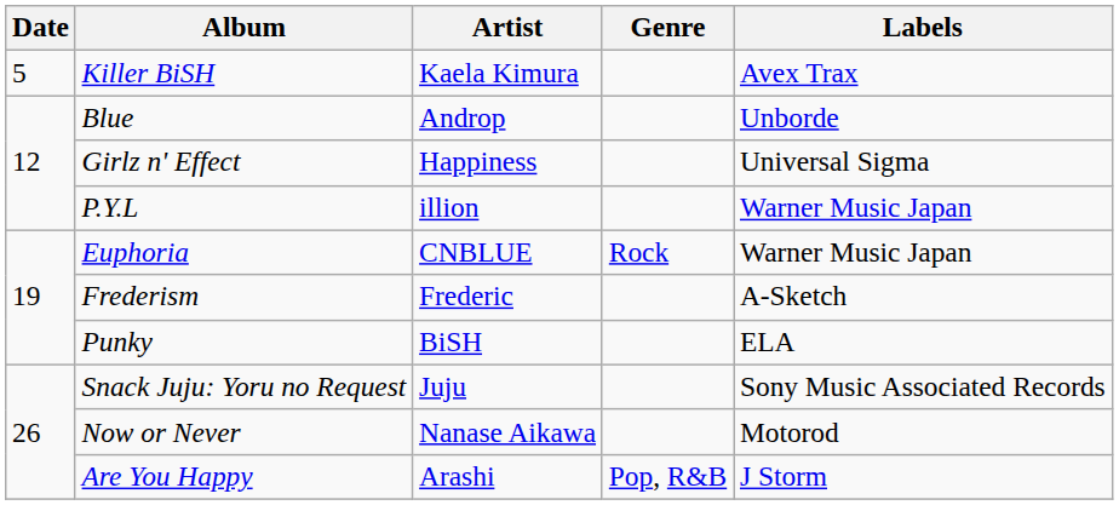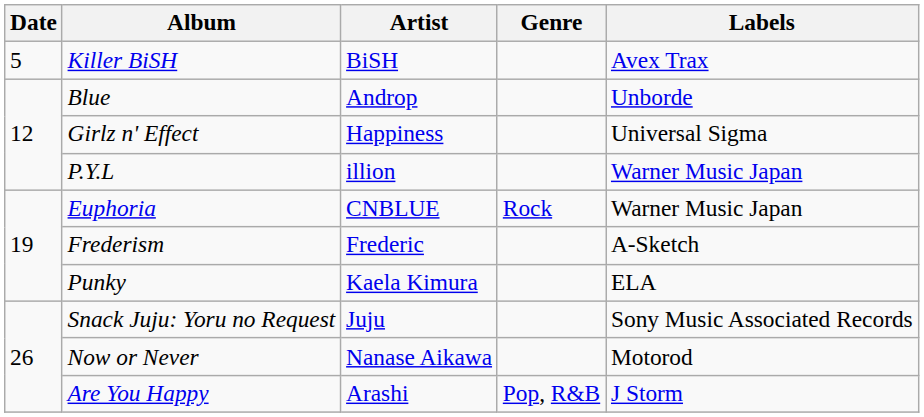 <table class="wikitable">
 <tr>
 <th>Date</th>
 <th>Album</th>
 <th>Artist</th>
 <th>Genre</th>
 <th>Labels</th>
 </tr>
 <tr>
 <td>5</td>
 <td><em><a href='#'>Killer BiSH</a></em></td>
-<td><a href='#'>Kaela Kimura</a></td>
+<td><a href='#'>BiSH</a></td>
 <td></td>
 <td><a href='#'>Avex Trax</a></td>
 </tr>
 <tr>
 <td rowspan="3">12</td>
 <td><em>Blue</em></td>
 <td><a href='#'>Androp</a></td>
 <td></td>
 <td><a href='#'>Unborde</a></td>
 </tr>
 <tr>
 <td><em>Girlz n' Effect</em></td>
 <td><a href='#'>Happiness</a></td>
 <td></td>
 <td>Universal Sigma</td>
 </tr>
 <tr>
 <td><em>P.Y.L</em></td>
 <td><a href='#'>illion</a></td>
 <td></td>
 <td><a href='#'>Warner Music Japan</a></td>
 </tr>
 <tr>
 <td rowspan="3">19</td>
 <td><em><a href='#'>Euphoria</a></em></td>
 <td><a href='#'>CNBLUE</a></td>
 <td><a href='#'>Rock</a></td>
 <td>Warner Music Japan</td>
 </tr>
 <tr>
 <td><em>Frederism</em></td>
 <td><a href='#'>Frederic</a></td>
 <td></td>
 <td>A-Sketch</td>
 </tr>
 <tr>
 <td><em>Punky</em></td>
-<td><a href='#'>BiSH</a></td>
+<td><a href='#'>Kaela Kimura</a></td>
 <td></td>
 <td>ELA</td>
 </tr>
 <tr>
 <td rowspan="3">26</td>
 <td><em>Snack Juju: Yoru no Request</em></td>
 <td><a href='#'>Juju</a></td>
 <td></td>
 <td>Sony Music Associated Records</td>
 </tr>
 <tr>
 <td><em>Now or Never</em></td>
 <td><a href='#'>Nanase Aikawa</a></td>
 <td></td>
 <td>Motorod</td>
 </tr>
 <tr>
 <td><em><a href='#'>Are You Happy</a></em></td>
 <td><a href='#'>Arashi</a></td>
 <td><a href='#'>Pop</a>, <a href='#'>R&B</a></td>
 <td><a href='#'>J Storm</a></td>
 </tr>
 </table>
